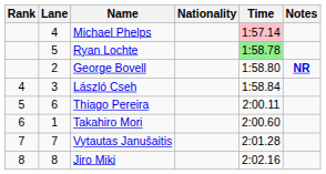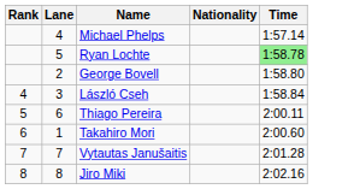 <table class="wikitable sortable" style="text-align:center">
 <tr>
 <th>Rank</th>
 <th>Lane</th>
 <th>Name</th>
 <th>Nationality</th>
 <th>Time</th>
-<th>Notes</th>
 </tr>
 <tr>
 <td></td>
 <td>4</td>
 <td align=left><a href='#'>Michael Phelps</a></td>
 <td align=left></td>
-<td style="background: pink;">1:57.14</td>
-<td></td>
+<td>1:57.14</td>
 </tr>
 <tr>
 <td></td>
 <td>5</td>
 <td align=left><a href='#'>Ryan Lochte</a></td>
 <td align=left></td>
 <td style="background: lightgreen;">1:58.78</td>
-<td></td>
 </tr>
 <tr>
 <td></td>
 <td>2</td>
 <td align=left><a href='#'>George Bovell</a></td>
 <td align=left></td>
 <td>1:58.80</td>
-<td><strong><a href='#'>NR</a></strong></td>
 </tr>
 <tr>
 <td>4</td>
 <td>3</td>
 <td align=left><a href='#'>László Cseh</a></td>
 <td align=left></td>
 <td>1:58.84</td>
-<td></td>
 </tr>
 <tr>
 <td>5</td>
 <td>6</td>
 <td align=left><a href='#'>Thiago Pereira</a></td>
 <td align=left></td>
 <td>2:00.11</td>
-<td></td>
 </tr>
 <tr>
 <td>6</td>
 <td>1</td>
 <td align=left><a href='#'>Takahiro Mori</a></td>
 <td align=left></td>
 <td>2:00.60</td>
-<td></td>
 </tr>
 <tr>
 <td>7</td>
 <td>7</td>
 <td align=left><a href='#'>Vytautas Janušaitis</a></td>
 <td align=left></td>
 <td>2:01.28</td>
-<td></td>
 </tr>
 <tr>
 <td>8</td>
 <td>8</td>
 <td align=left><a href='#'>Jiro Miki</a></td>
 <td align=left></td>
 <td>2:02.16</td>
-<td></td>
 </tr>
 </table>
